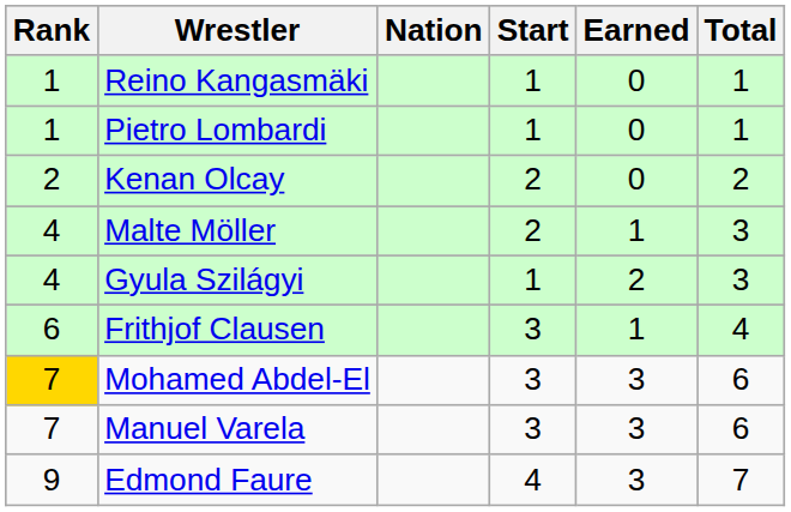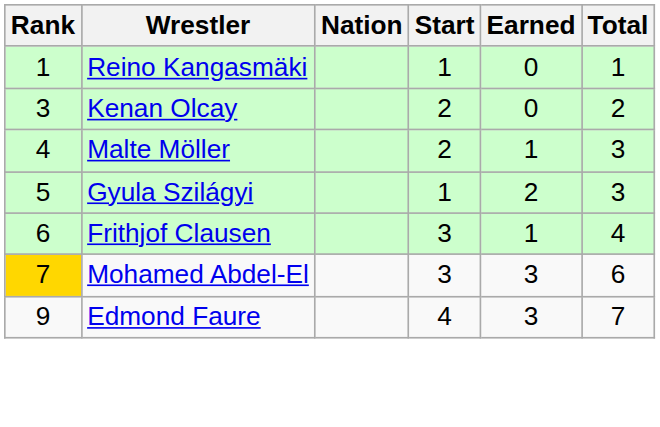 <table class="wikitable sortable" style="text-align:center;">
 <tr>
 <th>Rank</th>
 <th>Wrestler</th>
 <th>Nation</th>
 <th>Start</th>
 <th>Earned</th>
 <th>Total</th>
 </tr>
 <tr style="background:#cfc;">
 <td>1</td>
 <td align=left><a href='#'>Reino Kangasmäki</a></td>
 <td align=left></td>
 <td>1</td>
 <td>0</td>
 <td>1</td>
 </tr>
 <tr style="background:#cfc;">
-<td>1</td>
-<td align=left><a href='#'>Pietro Lombardi</a></td>
-<td align=left></td>
-<td>1</td>
-<td>0</td>
-<td>1</td>
-</tr>
-<tr style="background:#cfc;">
-<td>2</td>
+<td>3</td>
 <td align=left><a href='#'>Kenan Olcay</a></td>
 <td align=left></td>
 <td>2</td>
 <td>0</td>
 <td>2</td>
 </tr>
 <tr style="background:#cfc;">
 <td>4</td>
 <td align=left><a href='#'>Malte Möller</a></td>
 <td align=left></td>
 <td>2</td>
 <td>1</td>
 <td>3</td>
 </tr>
 <tr style="background:#cfc;">
-<td>4</td>
+<td>5</td>
 <td align=left><a href='#'>Gyula Szilágyi</a></td>
 <td align=left></td>
 <td>1</td>
 <td>2</td>
 <td>3</td>
 </tr>
 <tr style="background:#cfc;">
 <td>6</td>
 <td align=left><a href='#'>Frithjof Clausen</a></td>
 <td align=left></td>
 <td>3</td>
 <td>1</td>
 <td>4</td>
 </tr>
 <tr>
 <td style="background: gold;">7</td>
 <td align=left><a href='#'>Mohamed Abdel-El</a></td>
 <td align=left></td>
 <td>3</td>
 <td>3</td>
 <td>6</td>
 </tr>
 <tr>
-<td>7</td>
-<td align=left><a href='#'>Manuel Varela</a></td>
-<td align=left></td>
-<td>3</td>
-<td>3</td>
-<td>6</td>
-</tr>
-<tr>
 <td>9</td>
 <td align=left><a href='#'>Edmond Faure</a></td>
 <td align=left></td>
 <td>4</td>
 <td>3</td>
 <td>7</td>
 </tr>
 </table>
